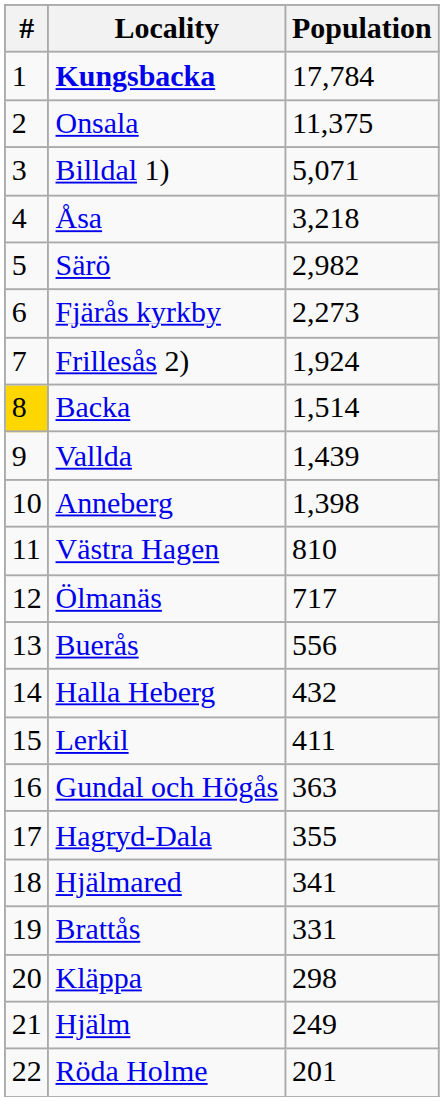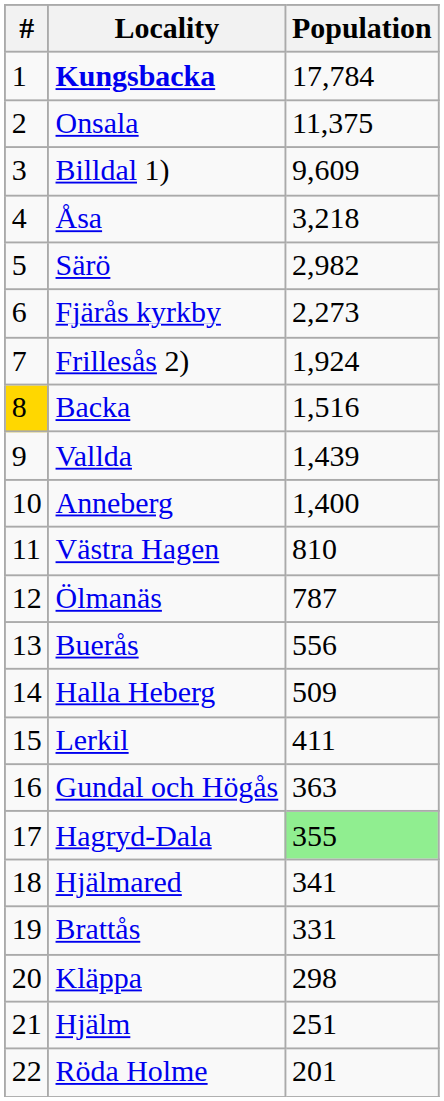 <table class="wikitable">
 <tr>
 <th>#</th>
 <th>Locality</th>
 <th>Population</th>
 </tr>
 <tr>
 <td>1</td>
 <td><strong><a href='#'>Kungsbacka</a></strong></td>
 <td>17,784</td>
 </tr>
 <tr>
 <td>2</td>
 <td><a href='#'>Onsala</a></td>
 <td>11,375</td>
 </tr>
 <tr>
 <td>3</td>
 <td><a href='#'>Billdal</a> 1)</td>
-<td>5,071</td>
+<td>9,609</td>
 </tr>
 <tr>
 <td>4</td>
 <td><a href='#'>Åsa</a></td>
 <td>3,218</td>
 </tr>
 <tr>
 <td>5</td>
 <td><a href='#'>Särö</a></td>
 <td>2,982</td>
 </tr>
 <tr>
 <td>6</td>
 <td><a href='#'>Fjärås kyrkby</a></td>
 <td>2,273</td>
 </tr>
 <tr>
 <td>7</td>
 <td><a href='#'>Frillesås</a> 2)</td>
 <td>1,924</td>
 </tr>
 <tr>
 <td style="background: gold;">8</td>
 <td><a href='#'>Backa</a></td>
-<td>1,514</td>
+<td>1,516</td>
 </tr>
 <tr>
 <td>9</td>
 <td><a href='#'>Vallda</a></td>
 <td>1,439</td>
 </tr>
 <tr>
 <td>10</td>
 <td><a href='#'>Anneberg</a></td>
-<td>1,398</td>
+<td>1,400</td>
 </tr>
 <tr>
 <td>11</td>
 <td><a href='#'>Västra Hagen</a></td>
 <td>810</td>
 </tr>
 <tr>
 <td>12</td>
 <td><a href='#'>Ölmanäs</a></td>
-<td>717</td>
+<td>787</td>
 </tr>
 <tr>
 <td>13</td>
 <td><a href='#'>Buerås</a></td>
 <td>556</td>
 </tr>
 <tr>
 <td>14</td>
 <td><a href='#'>Halla Heberg</a></td>
-<td>432</td>
+<td>509</td>
 </tr>
 <tr>
 <td>15</td>
 <td><a href='#'>Lerkil</a></td>
 <td>411</td>
 </tr>
 <tr>
 <td>16</td>
 <td><a href='#'>Gundal och Högås</a></td>
 <td>363</td>
 </tr>
 <tr>
 <td>17</td>
 <td><a href='#'>Hagryd-Dala</a></td>
-<td>355</td>
+<td style="background: lightgreen;">355</td>
 </tr>
 <tr>
 <td>18</td>
 <td><a href='#'>Hjälmared</a></td>
 <td>341</td>
 </tr>
 <tr>
 <td>19</td>
 <td><a href='#'>Brattås</a></td>
 <td>331</td>
 </tr>
 <tr>
 <td>20</td>
 <td><a href='#'>Kläppa</a></td>
 <td>298</td>
 </tr>
 <tr>
 <td>21</td>
 <td><a href='#'>Hjälm</a></td>
-<td>249</td>
+<td>251</td>
 </tr>
 <tr>
 <td>22</td>
 <td><a href='#'>Röda Holme</a></td>
 <td>201</td>
 </tr>
 </table>
